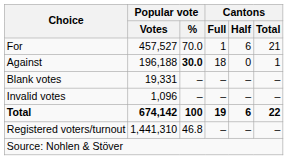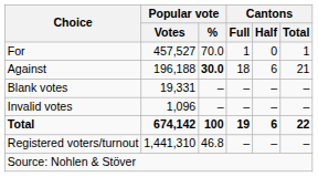 <table class=wikitable style=text-align:right>
 <tr>
 <th rowspan=2>Choice</th>
 <th colspan=2>Popular vote</th>
 <th colspan=3>Cantons</th>
 </tr>
 <tr>
 <th>Votes</th>
 <th>%</th>
 <th>Full</th>
 <th>Half</th>
 <th>Total</th>
 </tr>
 <tr>
 <td align=left>For</td>
 <td>457,527</td>
 <td>70.0</td>
 <td>1</td>
-<td>6</td>
-<td>21</td>
+<td>0</td>
+<td>1</td>
 </tr>
 <tr>
 <td align=left>Against</td>
 <td>196,188</td>
 <td><strong>30.0</strong></td>
 <td>18</td>
-<td>0</td>
-<td>1</td>
+<td>6</td>
+<td>21</td>
 </tr>
 <tr>
 <td align=left>Blank votes</td>
 <td>19,331</td>
 <td>–</td>
 <td>–</td>
 <td>–</td>
 <td>–</td>
 </tr>
 <tr>
 <td align=left>Invalid votes</td>
 <td>1,096</td>
 <td>–</td>
 <td>–</td>
 <td>–</td>
 <td>–</td>
 </tr>
 <tr>
 <td align=left><strong>Total</strong></td>
 <td><strong>674,142</strong></td>
 <td><strong>100</strong></td>
 <td><strong>19</strong></td>
 <td><strong>6</strong></td>
 <td><strong>22</strong></td>
 </tr>
 <tr>
 <td align=left>Registered voters/turnout</td>
 <td>1,441,310</td>
 <td>46.8</td>
 <td>–</td>
 <td>–</td>
 <td>–</td>
 </tr>
 <tr>
 <td align=left colspan=6>Source: Nohlen & Stöver</td>
 </tr>
 </table>
